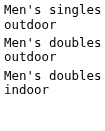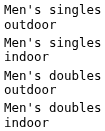 <table>
 <tr valign="top">
 <td style="width:12em">Men's singles outdoor<br></td>
+<td></td>
+<td></td>
+<td></td>
+</tr>
+<tr valign="top">
+<td>Men's singles indoor<br></td>
 <td></td>
 <td></td>
 <td></td>
 </tr>
 <tr valign="top">
 <td>Men's doubles outdoor<br></td>
 <td></td>
 <td></td>
 <td></td>
 </tr>
 <tr valign="top">
 <td>Men's doubles indoor<br></td>
 <td></td>
 <td></td>
 <td></td>
 </tr>
 </table>
